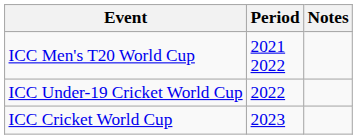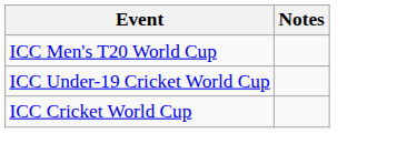 <table class="wikitable">
 <tr>
 <th>Event</th>
-<th>Period</th>
 <th>Notes</th>
 </tr>
 <tr>
 <td><a href='#'>ICC Men's T20 World Cup</a></td>
-<td><a href='#'>2021</a><br> <a href='#'>2022</a></td>
 <td></td>
 </tr>
 <tr>
 <td><a href='#'>ICC Under-19 Cricket World Cup</a></td>
-<td><a href='#'>2022</a></td>
 <td></td>
 </tr>
 <tr>
 <td><a href='#'>ICC Cricket World Cup</a></td>
-<td><a href='#'>2023</a></td>
 <td></td>
 </tr>
 </table>
